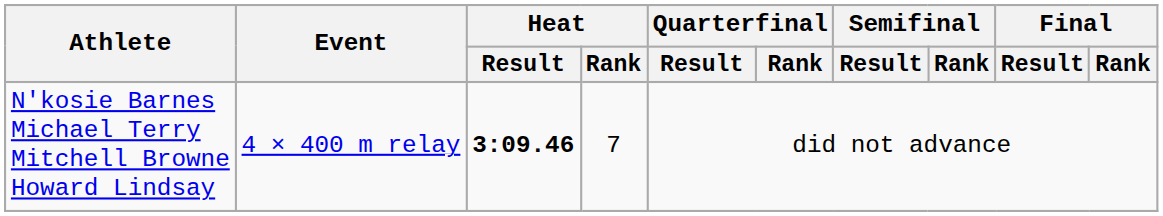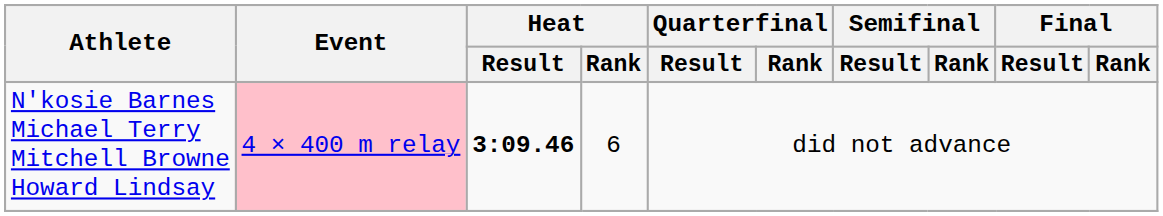 <table class="wikitable" style="font-size:90%">
 <tr>
 <th rowspan="2">Athlete</th>
 <th rowspan="2">Event</th>
 <th colspan="2">Heat</th>
 <th colspan="2">Quarterfinal</th>
 <th colspan="2">Semifinal</th>
 <th colspan="2">Final</th>
 </tr>
 <tr style="font-size:95%">
 <th>Result</th>
 <th>Rank</th>
 <th>Result</th>
 <th>Rank</th>
 <th>Result</th>
 <th>Rank</th>
 <th>Result</th>
 <th>Rank</th>
 </tr>
 <tr align=center>
 <td align=left><a href='#'>N'kosie Barnes</a><br><a href='#'>Michael Terry</a><br><a href='#'>Mitchell Browne</a><br><a href='#'>Howard Lindsay</a></td>
-<td align=left><a href='#'>4 × 400 m relay</a></td>
+<td align=left style="background: pink;"><a href='#'>4 × 400 m relay</a></td>
 <td><strong>3:09.46</strong></td>
-<td>7</td>
+<td>6</td>
 <td colspan=6>did not advance</td>
 </tr>
 </table>
